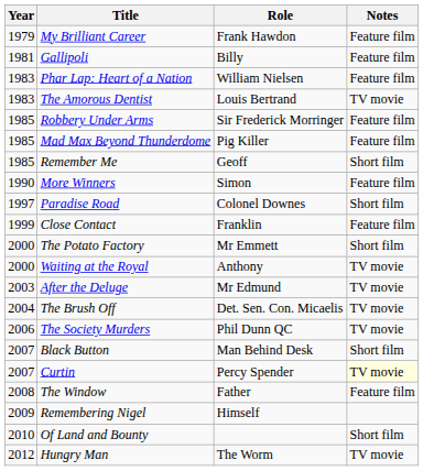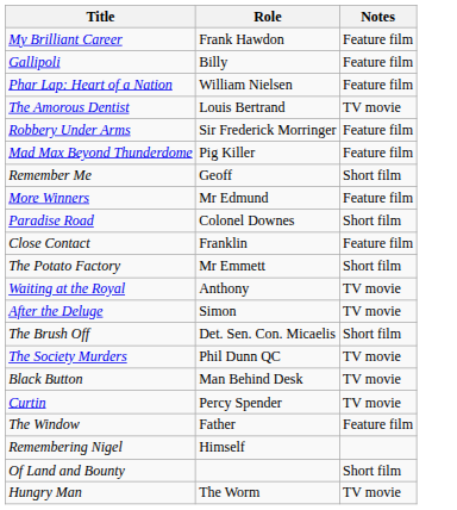 <table class="wikitable sortable plainrowheaders">
 <tr>
-<th scope="col">Year</th>
 <th scope="col">Title</th>
 <th scope="col">Role</th>
 <th scope="col" class="unsortable">Notes</th>
 </tr>
 <tr>
-<td>1979</td>
 <td><em><a href='#'>My Brilliant Career</a></em></td>
 <td>Frank Hawdon</td>
 <td>Feature film</td>
 </tr>
 <tr>
-<td>1981</td>
 <td><em><a href='#'>Gallipoli</a></em></td>
 <td>Billy</td>
 <td>Feature film</td>
 </tr>
 <tr>
-<td>1983</td>
 <td><em><a href='#'>Phar Lap: Heart of a Nation</a></em></td>
 <td>William Nielsen</td>
 <td>Feature film</td>
 </tr>
 <tr>
-<td>1983</td>
 <td data-sort-value="Amorous Dentist, The"><em><a href='#'>The Amorous Dentist</a></em></td>
 <td>Louis Bertrand</td>
 <td>TV movie</td>
 </tr>
 <tr>
-<td>1985</td>
 <td><em><a href='#'>Robbery Under Arms</a></em></td>
 <td>Sir Frederick Morringer</td>
 <td>Feature film</td>
 </tr>
 <tr>
-<td>1985</td>
 <td><em><a href='#'>Mad Max Beyond Thunderdome</a></em></td>
 <td>Pig Killer</td>
 <td>Feature film</td>
 </tr>
 <tr>
-<td>1985</td>
 <td><em>Remember Me</em></td>
 <td>Geoff</td>
 <td>Short film</td>
 </tr>
 <tr>
-<td>1990</td>
 <td><em><a href='#'>More Winners</a></em></td>
-<td>Simon</td>
+<td>Mr Edmund</td>
 <td>Feature film</td>
 </tr>
 <tr>
-<td>1997</td>
 <td><em><a href='#'>Paradise Road</a></em></td>
 <td>Colonel Downes</td>
 <td>Short film</td>
 </tr>
 <tr>
-<td>1999</td>
 <td><em>Close Contact</em></td>
 <td>Franklin</td>
 <td>Feature film</td>
 </tr>
 <tr>
-<td>2000</td>
 <td data-sort-value="Potato Factory, The"><em>The Potato Factory</em></td>
 <td>Mr Emmett</td>
 <td>Short film</td>
 </tr>
 <tr>
-<td>2000</td>
 <td><em><a href='#'>Waiting at the Royal</a></em></td>
 <td>Anthony</td>
 <td>TV movie</td>
 </tr>
 <tr>
-<td>2003</td>
 <td><em><a href='#'>After the Deluge</a></em></td>
-<td>Mr Edmund</td>
+<td>Simon</td>
 <td>TV movie</td>
 </tr>
 <tr>
-<td>2004</td>
 <td data-sort-value="Brush Off, The"><em>The Brush Off</em></td>
 <td>Det. Sen. Con. Micaelis</td>
-<td>TV movie</td>
+<td>Short film</td>
 </tr>
 <tr>
-<td>2006</td>
 <td data-sort-value="Society Murders, The"><em><a href='#'>The Society Murders</a></em></td>
 <td>Phil Dunn QC</td>
 <td>TV movie</td>
 </tr>
 <tr>
-<td>2007</td>
 <td><em>Black Button</em></td>
 <td>Man Behind Desk</td>
-<td>Short film</td>
+<td>TV movie</td>
 </tr>
 <tr>
-<td>2007</td>
 <td><em><a href='#'>Curtin</a></em></td>
 <td>Percy Spender</td>
-<td style="background: lightyellow;">TV movie</td>
+<td>TV movie</td>
 </tr>
 <tr>
-<td>2008</td>
 <td data-sort-value="Window, The"><em>The Window</em></td>
 <td>Father</td>
 <td>Feature film</td>
 </tr>
 <tr>
-<td>2009</td>
 <td><em>Remembering Nigel</em></td>
 <td>Himself</td>
 <td></td>
 </tr>
 <tr>
-<td>2010</td>
 <td><em>Of Land and Bounty</em></td>
 <td></td>
 <td>Short film</td>
 </tr>
 <tr>
-<td>2012</td>
 <td><em>Hungry Man</em></td>
 <td>The Worm</td>
 <td>TV movie</td>
 </tr>
 </table>
